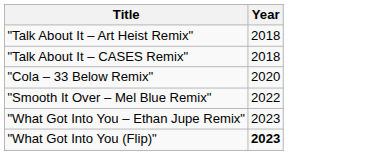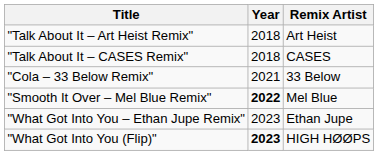 <table class="wikitable">
 <tr>
 <th>Title</th>
 <th>Year</th>
+<th>Remix Artist</th>
 </tr>
 <tr>
 <td>"Talk About It – Art Heist Remix"</td>
 <td>2018</td>
+<td>Art Heist</td>
 </tr>
 <tr>
 <td>"Talk About It – CASES Remix"</td>
 <td>2018</td>
+<td>CASES</td>
 </tr>
 <tr>
 <td>"Cola – 33 Below Remix"</td>
-<td>2020</td>
+<td>2021</td>
+<td>33 Below</td>
 </tr>
 <tr>
 <td>"Smooth It Over – Mel Blue Remix"</td>
-<td>2022</td>
+<td><strong>2022</strong></td>
+<td>Mel Blue</td>
 </tr>
 <tr>
 <td>"What Got Into You – Ethan Jupe Remix"</td>
 <td>2023</td>
+<td>Ethan Jupe</td>
 </tr>
 <tr>
 <td>"What Got Into You (Flip)"</td>
 <td><strong>2023</strong></td>
+<td>HIGH HØØPS</td>
 </tr>
 </table>
